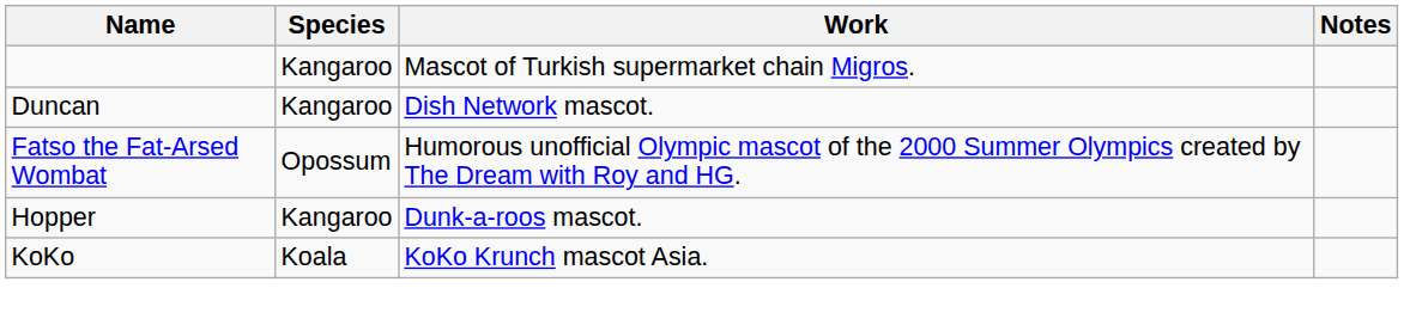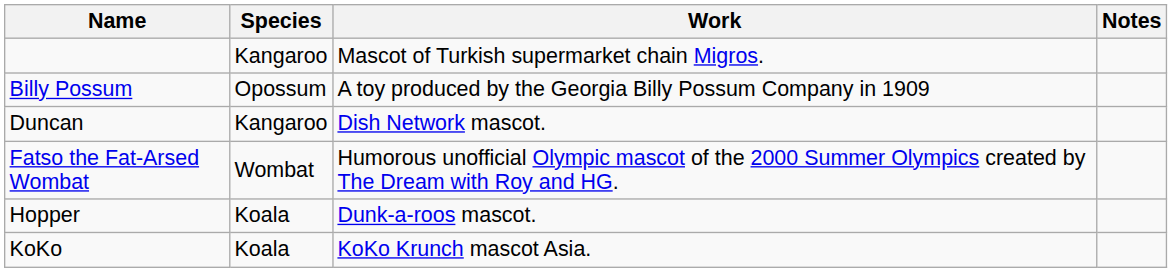 <table class="wikitable sortable">
 <tr>
 <th>Name</th>
 <th>Species</th>
 <th>Work</th>
 <th>Notes</th>
 </tr>
 <tr>
 <td></td>
 <td>Kangaroo</td>
 <td>Mascot of Turkish supermarket chain <a href='#'>Migros</a>.</td>
 <td></td>
 </tr>
 <tr>
+<td><a href='#'>Billy Possum</a></td>
+<td>Opossum</td>
+<td>A toy produced by the Georgia Billy Possum Company in 1909</td>
+<td></td>
+</tr>
+<tr>
 <td>Duncan</td>
 <td>Kangaroo</td>
 <td><a href='#'>Dish Network</a> mascot.</td>
 <td></td>
 </tr>
 <tr>
 <td><a href='#'>Fatso the Fat-Arsed Wombat</a></td>
-<td>Opossum</td>
+<td>Wombat</td>
 <td>Humorous unofficial <a href='#'>Olympic mascot</a> of the <a href='#'>2000 Summer Olympics</a> created by <a href='#'>The Dream with Roy and HG</a>.</td>
 <td></td>
 </tr>
 <tr>
 <td>Hopper</td>
-<td>Kangaroo</td>
+<td>Koala</td>
 <td><a href='#'>Dunk-a-roos</a> mascot.</td>
 <td></td>
 </tr>
 <tr>
 <td>KoKo</td>
 <td>Koala</td>
 <td><a href='#'>KoKo Krunch</a> mascot Asia.</td>
 </tr>
 </table>
